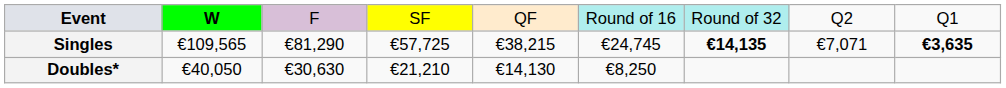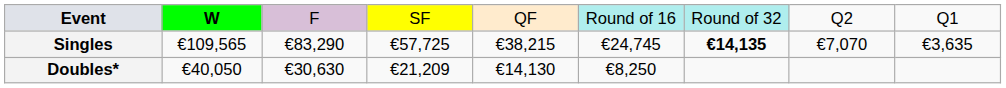 <table class=wikitable style=font-size:90%;text-align:center>
 <tr>
 <td style="width:130px; background:#dfe2e9;"><strong>Event</strong></td>
 <td style="width:80px; background:lime;"><strong>W</strong></td>
 <td style="width:85px; background:thistle;">F</td>
 <td style="width:85px; background:#ff0;">SF</td>
 <td style="width:85px; background:#ffebcd;">QF</td>
 <td style="width:85px; background:#afeeee;">Round of 16</td>
 <td style="width:85px; background:#afeeee;">Round of 32</td>
 <td width=85>Q2</td>
 <td width=85>Q1</td>
 </tr>
 <tr>
 <td style="background:#f3f3f3;"><strong>Singles</strong></td>
 <td>€109,565</td>
-<td>€81,290</td>
+<td>€83,290</td>
 <td>€57,725</td>
 <td>€38,215</td>
 <td>€24,745</td>
 <td><strong>€14,135</strong></td>
-<td>€7,071</td>
-<td><strong>€3,635</strong></td>
+<td>€7,070</td>
+<td>€3,635</td>
 </tr>
 <tr>
 <td style="background:#f3f3f3;"><strong>Doubles*</strong></td>
 <td>€40,050</td>
 <td>€30,630</td>
-<td>€21,210</td>
+<td>€21,209</td>
 <td>€14,130</td>
 <td>€8,250</td>
 <td></td>
 <td></td>
 <td></td>
 </tr>
 </table>
